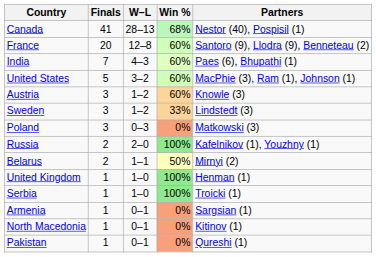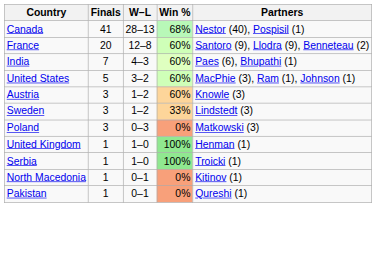 <table class="wikitable sortable">
 <tr>
 <th>Country</th>
 <th style="text-align: center;">Finals</th>
 <th style="text-align: center;">W–L</th>
 <th style="text-align: center;">Win %</th>
 <th>Partners</th>
 </tr>
 <tr>
 <td> <a href='#'>Canada</a></td>
 <td style="text-align: center;">41</td>
 <td style="text-align: center;">28–13</td>
 <td style="text-align: right; background-color: #B8F8B8;">68%</td>
 <td><a href='#'>Nestor</a> (40), <a href='#'>Pospisil</a> (1)</td>
 </tr>
 <tr>
 <td> <a href='#'>France</a></td>
 <td style="text-align: center;">20</td>
 <td style="text-align: center;">12–8</td>
 <td style="text-align: right; background-color: #CFFFB8;">60%</td>
 <td><a href='#'>Santoro</a> (9), <a href='#'>Llodra</a> (9), <a href='#'>Benneteau</a> (2)</td>
 </tr>
 <tr>
 <td> <a href='#'>India</a></td>
 <td style="text-align: center;">7</td>
 <td style="text-align: center;">4–3</td>
 <td style="text-align: right; background-color: #DFFFC0;">60%</td>
 <td><a href='#'>Paes</a> (6), <a href='#'>Bhupathi</a> (1)</td>
 </tr>
 <tr>
 <td> <a href='#'>United States</a></td>
 <td style="text-align: center;">5</td>
 <td style="text-align: center;">3–2</td>
 <td style="text-align: right; background-color: #CFFFB8;">60%</td>
 <td><a href='#'>MacPhie</a> (3), <a href='#'>Ram</a> (1), <a href='#'>Johnson</a> (1)</td>
 </tr>
 <tr>
 <td> <a href='#'>Austria</a></td>
 <td style="text-align: center;">3</td>
 <td style="text-align: center;">1–2</td>
 <td style="text-align: right; background-color: #FDD59A;">60%</td>
 <td><a href='#'>Knowle</a> (3)</td>
 </tr>
 <tr>
 <td> <a href='#'>Sweden</a></td>
 <td style="text-align: center;">3</td>
 <td style="text-align: center;">1–2</td>
 <td style="text-align: right; background-color: #FDD59A;">33%</td>
 <td><a href='#'>Lindstedt</a> (3)</td>
 </tr>
 <tr>
 <td> <a href='#'>Poland</a></td>
 <td style="text-align: center;">3</td>
 <td style="text-align: center;">0–3</td>
 <td style="text-align: right; background-color: #F8A07A;">0%</td>
 <td><a href='#'>Matkowski</a> (3)</td>
 </tr>
 <tr>
-<td> <a href='#'>Russia</a></td>
-<td style="text-align: center;">2</td>
-<td style="text-align: center;">2–0</td>
-<td style="text-align: right; background-color: #90E890;">100%</td>
-<td><a href='#'>Kafelnikov</a> (1), <a href='#'>Youzhny</a> (1)</td>
-</tr>
-<tr>
-<td> <a href='#'>Belarus</a></td>
-<td style="text-align: center;">2</td>
-<td style="text-align: center;">1–1</td>
-<td style="text-align: right; background-color: #FFFFC0;">50%</td>
-<td><a href='#'>Mirnyi</a> (2)</td>
-</tr>
-<tr>
 <td> <a href='#'>United Kingdom</a></td>
 <td style="text-align: center;">1</td>
 <td style="text-align: center;">1–0</td>
 <td style="text-align: right; background-color: #90E890;">100%</td>
 <td><a href='#'>Henman</a> (1)</td>
 </tr>
 <tr>
 <td> <a href='#'>Serbia</a></td>
 <td style="text-align: center;">1</td>
 <td style="text-align: center;">1–0</td>
 <td style="text-align: right; background-color: #90E890;">100%</td>
 <td><a href='#'>Troicki</a> (1)</td>
-</tr>
-<tr>
-<td> <a href='#'>Armenia</a></td>
-<td style="text-align: center;">1</td>
-<td style="text-align: center;">0–1</td>
-<td style="text-align: right; background-color: #F8A07A;">0%</td>
-<td><a href='#'>Sargsian</a> (1)</td>
 </tr>
 <tr>
 <td> <a href='#'>North Macedonia</a></td>
 <td style="text-align: center;">1</td>
 <td style="text-align: center;">0–1</td>
 <td style="text-align: right; background-color: #F8A07A;">0%</td>
 <td><a href='#'>Kitinov</a> (1)</td>
 </tr>
 <tr>
 <td> <a href='#'>Pakistan</a></td>
 <td style="text-align: center;">1</td>
 <td style="text-align: center;">0–1</td>
 <td style="text-align: right; background-color: #F8A07A;">0%</td>
 <td><a href='#'>Qureshi</a> (1)</td>
 </tr>
 </table>
